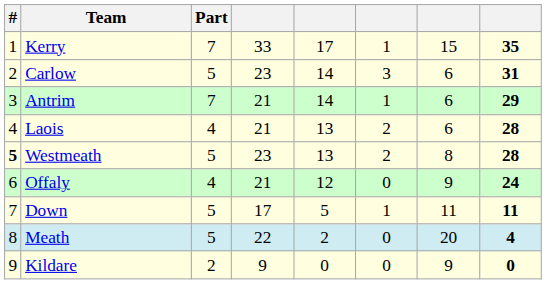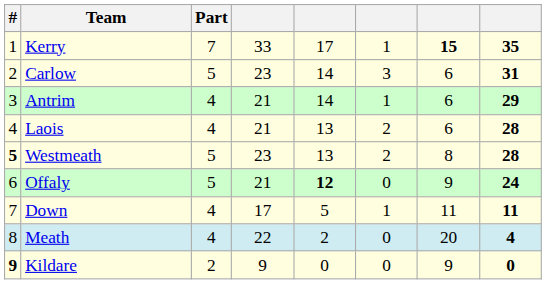 <table class="wikitable sortable">
 <tr>
 <th>#</th>
 <th width="150">Team</th>
 <th>Part</th>
 <th width="50"></th>
 <th width="50"></th>
 <th width="50"></th>
 <th width="50"></th>
 <th width="50"></th>
 </tr>
 <tr style="background:#FFFFE0">
 <td align="center">1</td>
 <td> <a href='#'>Kerry</a></td>
 <td align="center">7</td>
 <td align="center">33</td>
 <td align="center">17</td>
 <td align="center">1</td>
-<td align="center">15</td>
+<td align="center"><strong>15</strong></td>
 <td align="center"><strong>35</strong></td>
 </tr>
 <tr style="background:#FFFFE0">
 <td align="center">2</td>
 <td> <a href='#'>Carlow</a></td>
 <td align="center">5</td>
 <td align="center">23</td>
 <td align="center">14</td>
 <td align="center">3</td>
 <td align="center">6</td>
 <td align="center"><strong>31</strong></td>
 </tr>
 <tr style="background:#ccffcc">
 <td align="center">3</td>
 <td> <a href='#'>Antrim</a></td>
-<td align="center">7</td>
+<td align="center">4</td>
 <td align="center">21</td>
 <td align="center">14</td>
 <td align="center">1</td>
 <td align="center">6</td>
 <td align="center"><strong>29</strong></td>
 </tr>
 <tr style="background:#FFFFE0">
 <td align="center">4</td>
 <td> <a href='#'>Laois</a></td>
 <td align="center">4</td>
 <td align="center">21</td>
 <td align="center">13</td>
 <td align="center">2</td>
 <td align="center">6</td>
 <td align="center"><strong>28</strong></td>
 </tr>
 <tr style="background:#FFFFE0">
 <td align="center"><strong>5</strong></td>
 <td> <a href='#'>Westmeath</a></td>
 <td align="center">5</td>
 <td align="center">23</td>
 <td align="center">13</td>
 <td align="center">2</td>
 <td align="center">8</td>
 <td align="center"><strong>28</strong></td>
 </tr>
 <tr style="background:#ccffcc">
 <td align="center">6</td>
 <td> <a href='#'>Offaly</a></td>
-<td align="center">4</td>
+<td align="center">5</td>
 <td align="center">21</td>
-<td align="center">12</td>
+<td align="center"><strong>12</strong></td>
 <td align="center">0</td>
 <td align="center">9</td>
 <td align="center"><strong>24</strong></td>
 </tr>
 <tr style="background:#FFFFE0">
 <td align="center">7</td>
 <td> <a href='#'>Down</a></td>
-<td align="center">5</td>
+<td align="center">4</td>
 <td align="center">17</td>
 <td align="center">5</td>
 <td align="center">1</td>
 <td align="center">11</td>
 <td align="center"><strong>11</strong></td>
 </tr>
 <tr style="background:#CEECF2">
 <td align="center">8</td>
 <td> <a href='#'>Meath</a></td>
-<td align="center">5</td>
+<td align="center">4</td>
 <td align="center">22</td>
 <td align="center">2</td>
 <td align="center">0</td>
 <td align="center">20</td>
 <td align="center"><strong>4</strong></td>
 </tr>
 <tr style="background:#FFFFE0">
-<td align="center">9</td>
+<td align="center"><strong>9</strong></td>
 <td> <a href='#'>Kildare</a></td>
 <td align="center">2</td>
 <td align="center">9</td>
 <td align="center">0</td>
 <td align="center">0</td>
 <td align="center">9</td>
 <td align="center"><strong>0</strong></td>
 </tr>
 </table>
